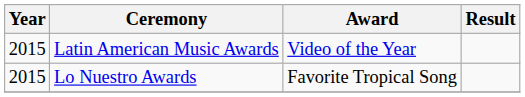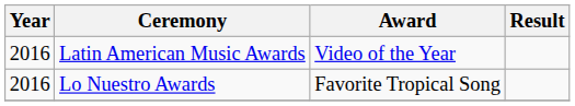 <table class="wikitable">
 <tr>
 <th>Year</th>
 <th>Ceremony</th>
 <th>Award</th>
 <th>Result</th>
 </tr>
 <tr>
-<td>2015</td>
+<td>2016</td>
 <td><a href='#'>Latin American Music Awards</a></td>
 <td><a href='#'>Video of the Year</a></td>
 <td></td>
 </tr>
 <tr>
-<td>2015</td>
+<td>2016</td>
 <td><a href='#'>Lo Nuestro Awards</a></td>
 <td>Favorite Tropical Song</td>
 <td></td>
 </tr>
 <tr>
 </tr>
 </table>
